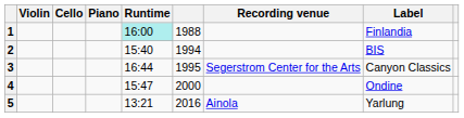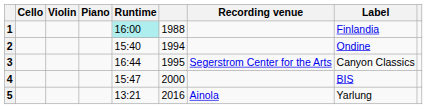 <table class="wikitable" style="margin-right:0; font-size:95%">
 <tr>
 <th scope="col"></th>
+<th scope=col>Cello</th>
 <th scope=col>Violin</th>
-<th scope=col>Cello</th>
 <th scope=col>Piano</th>
 <th scope=col>Runtime</th>
 <th scope=col></th>
 <th scope=col>Recording venue</th>
 <th scope=col>Label</th>
 <th scope=col class="unsortable"></th>
 </tr>
 <tr>
 <th scope="row">1</th>
 <td></td>
 <td></td>
 <td></td>
 <td style="background: paleturquoise;">16:00</td>
 <td>1988</td>
 <td></td>
 <td><a href='#'>Finlandia</a></td>
 <td></td>
 </tr>
 <tr>
 <th scope="row">2</th>
 <td></td>
 <td></td>
 <td></td>
 <td>15:40</td>
 <td>1994</td>
 <td></td>
-<td><a href='#'>BIS</a></td>
+<td><a href='#'>Ondine</a></td>
 <td></td>
 </tr>
 <tr>
 <th scope="row">3</th>
 <td></td>
 <td></td>
 <td></td>
 <td>16:44</td>
 <td>1995</td>
 <td><a href='#'>Segerstrom Center for the Arts</a></td>
 <td>Canyon Classics</td>
 <td></td>
 </tr>
 <tr>
 <th scope="row">4</th>
 <td></td>
 <td></td>
 <td></td>
 <td>15:47</td>
 <td>2000</td>
 <td></td>
-<td><a href='#'>Ondine</a></td>
+<td><a href='#'>BIS</a></td>
 <td></td>
 </tr>
 <tr>
 <th scope="row">5</th>
 <td></td>
 <td></td>
 <td></td>
 <td>13:21</td>
 <td>2016</td>
 <td><a href='#'>Ainola</a></td>
 <td>Yarlung</td>
 <td></td>
 </tr>
 </table>
